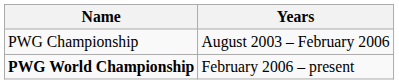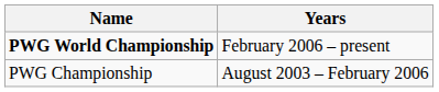 <table class="wikitable">
 <tr>
 <th>Name</th>
 <th>Years</th>
 </tr>
 <tr>
+<td><strong>PWG World Championship</strong></td>
+<td>February 2006 – present</td>
+</tr>
+<tr>
 <td>PWG Championship</td>
 <td>August 2003 – February 2006</td>
 </tr>
-<tr>
-<td><strong>PWG World Championship</strong></td>
-<td>February 2006 – present</td>
-</tr>
 </table>
